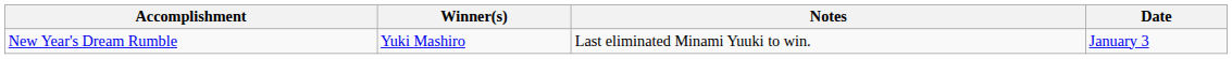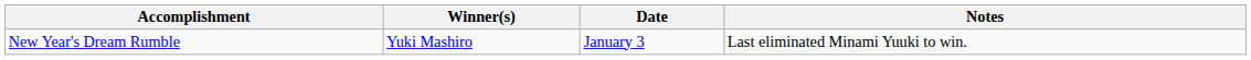 <table class="wikitable" style="width:100%;">
 <tr>
 <th>Accomplishment</th>
 <th>Winner(s)</th>
+<th>Date</th>
 <th>Notes</th>
-<th>Date</th>
 </tr>
 <tr>
 <td><a href='#'>New Year's Dream Rumble</a></td>
 <td><a href='#'>Yuki Mashiro</a></td>
+<td><a href='#'>January 3</a></td>
 <td>Last eliminated Minami Yuuki to win.</td>
-<td><a href='#'>January 3</a></td>
 </tr>
 </table>
